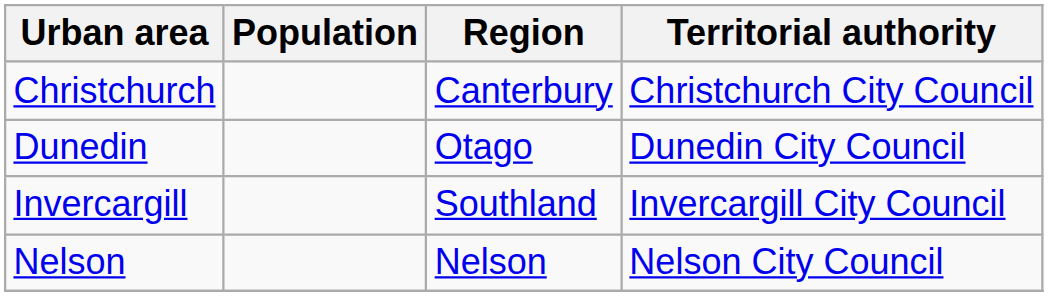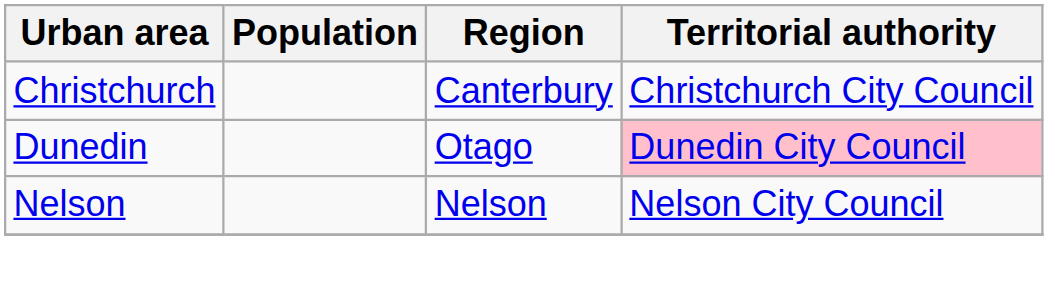 <table class="wikitable sortable">
 <tr>
 <th align="left">Urban area</th>
 <th>Population</th>
 <th>Region</th>
 <th>Territorial authority</th>
 </tr>
 <tr>
 <td><a href='#'>Christchurch</a></td>
 <td></td>
 <td><a href='#'>Canterbury</a></td>
 <td><a href='#'>Christchurch City Council</a></td>
 </tr>
 <tr>
 <td><a href='#'>Dunedin</a></td>
 <td></td>
 <td><a href='#'>Otago</a></td>
-<td><a href='#'>Dunedin City Council</a></td>
-</tr>
-<tr>
-<td><a href='#'>Invercargill</a></td>
-<td></td>
-<td><a href='#'>Southland</a></td>
-<td><a href='#'>Invercargill City Council</a></td>
+<td style="background: pink;"><a href='#'>Dunedin City Council</a></td>
 </tr>
 <tr>
 <td><a href='#'>Nelson</a></td>
 <td></td>
 <td><a href='#'>Nelson</a></td>
 <td><a href='#'>Nelson City Council</a></td>
 </tr>
 <tr>
 </tr>
 </table>
